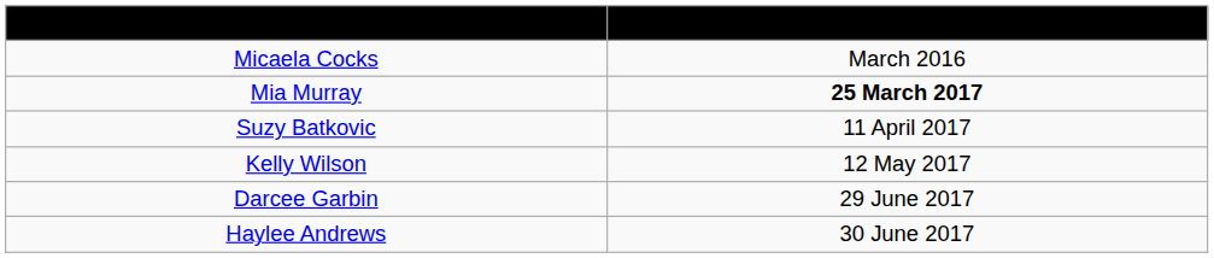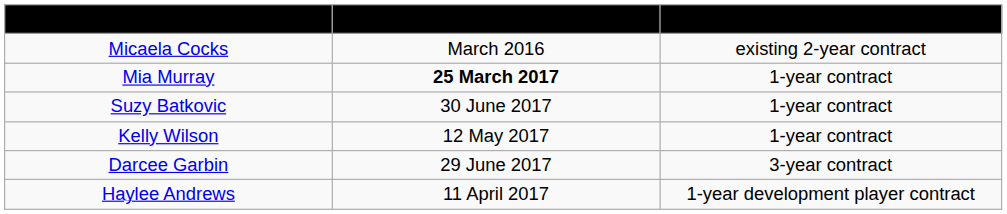 <table class="wikitable sortable sortable">
 <tr>
 <th style="background:black" width="10%"><span>Player</span></th>
 <th style="background:black" width="10%"><span>Signed</span></th>
+<th style="background:black" width="10%"><span>Contract</span></th>
 </tr>
 <tr style="text-align: center">
 <td><a href='#'>Micaela Cocks</a></td>
 <td>March 2016</td>
+<td>existing 2-year contract</td>
 </tr>
 <tr style="text-align: center">
 <td><a href='#'>Mia Murray</a></td>
 <td><strong>25 March 2017</strong></td>
+<td>1-year contract</td>
 </tr>
 <tr style="text-align: center">
 <td><a href='#'>Suzy Batkovic</a></td>
-<td>11 April 2017</td>
+<td>30 June 2017</td>
+<td>1-year contract</td>
 </tr>
 <tr style="text-align: center">
 <td><a href='#'>Kelly Wilson</a></td>
 <td>12 May 2017</td>
+<td>1-year contract</td>
 </tr>
 <tr style="text-align: center">
 <td><a href='#'>Darcee Garbin</a></td>
 <td>29 June 2017</td>
+<td>3-year contract</td>
 </tr>
 <tr style="text-align: center">
 <td><a href='#'>Haylee Andrews</a></td>
-<td>30 June 2017</td>
+<td>11 April 2017</td>
+<td>1-year development player contract</td>
 </tr>
 </table>
